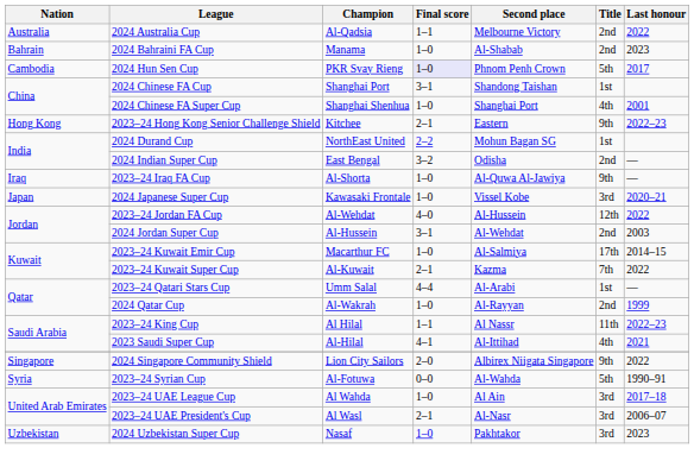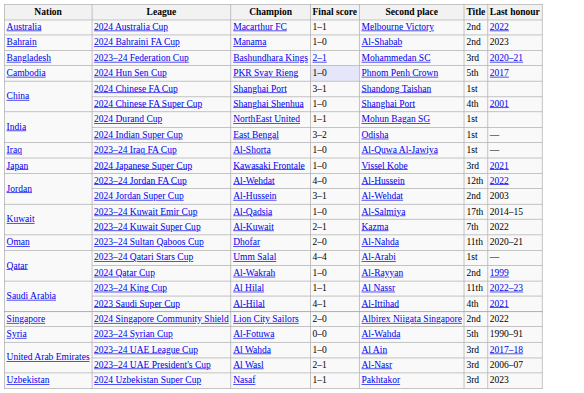 <table class=wikitable style="font-size:14px">
 <tr>
 <th>Nation</th>
 <th>League</th>
 <th>Champion</th>
 <th>Final score</th>
 <th>Second place</th>
 <th data-sort-type="number">Title</th>
 <th>Last honour</th>
 </tr>
 <tr>
 <td align=left rowspan=> <a href='#'>Australia</a></td>
 <td align=left><a href='#'>2024 Australia Cup</a></td>
-<td><a href='#'>Al-Qadsia</a></td>
+<td><a href='#'>Macarthur FC</a></td>
 <td>1–1  </td>
 <td><a href='#'>Melbourne Victory</a></td>
 <td>2nd</td>
 <td><a href='#'>2022</a></td>
 </tr>
 <tr>
 <td align=left rowspan=> <a href='#'>Bahrain</a></td>
 <td align=left><a href='#'>2024 Bahraini FA Cup</a></td>
 <td><a href='#'>Manama</a></td>
 <td>1–0</td>
 <td><a href='#'>Al-Shabab</a></td>
 <td>2nd</td>
 <td>2023</td>
+</tr>
+<tr>
+<td align=left rowspan=> <a href='#'>Bangladesh</a></td>
+<td align=left><a href='#'>2023–24 Federation Cup</a></td>
+<td><a href='#'>Bashundhara Kings</a></td>
+<td><a href='#'>2–1</a></td>
+<td><a href='#'>Mohammedan SC</a></td>
+<td>3rd</td>
+<td><a href='#'>2020–21</a></td>
 </tr>
 <tr>
 <td align=left rowspan=> <a href='#'>Cambodia</a></td>
 <td align=left><a href='#'>2024 Hun Sen Cup</a></td>
 <td><a href='#'>PKR Svay Rieng</a></td>
 <td style="background: lavender;">1–0</td>
 <td><a href='#'>Phnom Penh Crown</a></td>
 <td>5th</td>
 <td><a href='#'>2017</a></td>
 </tr>
 <tr>
 <td align=left rowspan=2> <a href='#'>China</a></td>
 <td align=left><a href='#'>2024 Chinese FA Cup</a></td>
 <td><a href='#'>Shanghai Port</a></td>
 <td>3–1</td>
 <td><a href='#'>Shandong Taishan</a></td>
 <td>1st</td>
 <td></td>
 </tr>
 <tr>
 <td align=left><a href='#'>2024 Chinese FA Super Cup</a></td>
 <td><a href='#'>Shanghai Shenhua</a></td>
 <td>1–0</td>
 <td><a href='#'>Shanghai Port</a></td>
 <td>4th</td>
 <td><a href='#'>2001</a></td>
 </tr>
 <tr>
-<td align=left rowspan=> <a href='#'>Hong Kong</a></td>
-<td align=left><a href='#'>2023–24 Hong Kong Senior Challenge Shield</a></td>
-<td><a href='#'>Kitchee</a></td>
-<td>2–1 </td>
-<td><a href='#'>Eastern</a></td>
-<td>9th</td>
-<td><a href='#'>2022–23</a></td>
-</tr>
-<tr>
 <td align=left rowspan=2> <a href='#'>India</a></td>
 <td align=left><a href='#'>2024 Durand Cup</a></td>
 <td><a href='#'>NorthEast United</a></td>
-<td><a href='#'>2–2</a> </td>
+<td>1–1 </td>
 <td><a href='#'>Mohun Bagan SG</a></td>
 <td>1st</td>
 <td></td>
 </tr>
 <tr>
 <td align=left><a href='#'>2024 Indian Super Cup</a></td>
 <td><a href='#'>East Bengal</a></td>
 <td>3–2 </td>
 <td><a href='#'>Odisha</a></td>
-<td>2nd</td>
+<td>1st</td>
 <td>—</td>
 </tr>
 <tr>
 <td align=left> <a href='#'>Iraq</a></td>
 <td align=left><a href='#'>2023–24 Iraq FA Cup</a></td>
 <td><a href='#'>Al-Shorta</a></td>
 <td>1–0</td>
 <td><a href='#'>Al-Quwa Al-Jawiya</a></td>
-<td>9th</td>
+<td>1st</td>
 <td>—</td>
 </tr>
 <tr>
 <td align=left> <a href='#'>Japan</a></td>
 <td align=left><a href='#'>2024 Japanese Super Cup</a></td>
 <td><a href='#'>Kawasaki Frontale</a></td>
 <td>1–0</td>
 <td><a href='#'>Vissel Kobe</a></td>
 <td>3rd</td>
-<td><a href='#'>2020–21</a></td>
+<td><a href='#'>2021</a></td>
 </tr>
 <tr>
 <td align=left rowspan=2> <a href='#'>Jordan</a></td>
 <td align=left><a href='#'>2023–24 Jordan FA Cup</a></td>
 <td><a href='#'>Al-Wehdat</a></td>
 <td>4–0</td>
 <td><a href='#'>Al-Hussein</a></td>
 <td>12th</td>
 <td><a href='#'>2022</a></td>
 </tr>
 <tr>
 <td align=left><a href='#'>2024 Jordan Super Cup</a></td>
 <td><a href='#'>Al-Hussein</a></td>
 <td>3–1</td>
 <td><a href='#'>Al-Wehdat</a></td>
 <td>2nd</td>
 <td>2003</td>
 </tr>
 <tr>
 <td align=left rowspan=2> <a href='#'>Kuwait</a></td>
 <td align=left><a href='#'>2023–24 Kuwait Emir Cup</a></td>
-<td><a href='#'>Macarthur FC</a></td>
+<td><a href='#'>Al-Qadsia</a></td>
 <td>1–0</td>
 <td><a href='#'>Al-Salmiya</a></td>
 <td>17th</td>
 <td>2014–15</td>
 </tr>
 <tr>
 <td align=left><a href='#'>2023–24 Kuwait Super Cup</a></td>
 <td><a href='#'>Al-Kuwait</a></td>
 <td>2–1</td>
 <td><a href='#'>Kazma</a></td>
 <td>7th</td>
 <td>2022</td>
+</tr>
+<tr>
+<td align=left> <a href='#'>Oman</a></td>
+<td align=left><a href='#'>2023–24 Sultan Qaboos Cup</a></td>
+<td><a href='#'>Dhofar</a></td>
+<td>2–0</td>
+<td><a href='#'>Al-Nahda</a></td>
+<td>11th</td>
+<td>2020–21</td>
 </tr>
 <tr>
 <td align=left rowspan=2> <a href='#'>Qatar</a></td>
 <td align=left><a href='#'>2023–24 Qatari Stars Cup</a></td>
 <td><a href='#'>Umm Salal</a></td>
 <td>4–4 </td>
 <td><a href='#'>Al-Arabi</a></td>
 <td>1st</td>
 <td>—</td>
 </tr>
 <tr>
 <td align=left><a href='#'>2024 Qatar Cup</a></td>
 <td><a href='#'>Al-Wakrah</a></td>
 <td>1–0</td>
 <td><a href='#'>Al-Rayyan</a></td>
 <td>2nd</td>
 <td><a href='#'>1999</a></td>
 </tr>
 <tr>
 <td align=left rowspan=2> <a href='#'>Saudi Arabia</a></td>
 <td align=left><a href='#'>2023–24 King Cup</a></td>
 <td><a href='#'>Al Hilal</a></td>
 <td>1–1  </td>
 <td><a href='#'>Al Nassr</a></td>
 <td>11th</td>
 <td><a href='#'>2022–23</a></td>
 </tr>
 <tr>
 <td align=left><a href='#'>2023 Saudi Super Cup</a></td>
 <td><a href='#'>Al-Hilal</a></td>
 <td>4–1</td>
 <td><a href='#'>Al-Ittihad</a></td>
 <td>4th</td>
 <td><a href='#'>2021</a></td>
 </tr>
 <tr>
 </tr>
 <tr>
 <td align=left> <a href='#'>Singapore</a></td>
 <td align=left><a href='#'>2024 Singapore Community Shield</a></td>
 <td><a href='#'>Lion City Sailors</a></td>
 <td>2–0</td>
 <td><a href='#'>Albirex Niigata Singapore</a></td>
-<td>9th</td>
+<td>2nd</td>
 <td>2022</td>
 </tr>
 <tr>
 <td> <a href='#'>Syria</a></td>
 <td align=left><a href='#'>2023–24 Syrian Cup</a></td>
 <td><a href='#'>Al-Fotuwa</a></td>
 <td>0–0  </td>
 <td><a href='#'>Al-Wahda</a></td>
 <td>5th</td>
 <td>1990–91</td>
 </tr>
 <tr>
 <td align=left rowspan=2> <a href='#'>United Arab Emirates</a></td>
 <td align=left><a href='#'>2023–24 UAE League Cup</a></td>
 <td><a href='#'>Al Wahda</a></td>
 <td>1–0</td>
 <td><a href='#'>Al Ain</a></td>
 <td>3rd</td>
 <td><a href='#'>2017–18</a></td>
 </tr>
 <tr>
 <td align=left><a href='#'>2023–24 UAE President's Cup</a></td>
 <td><a href='#'>Al Wasl</a></td>
 <td>2–1</td>
 <td><a href='#'>Al-Nasr</a></td>
 <td>3rd</td>
 <td>2006–07</td>
 </tr>
 <tr>
 <td align=left> <a href='#'>Uzbekistan</a></td>
 <td align=left><a href='#'>2024 Uzbekistan Super Cup</a></td>
 <td><a href='#'>Nasaf</a></td>
-<td><a href='#'>1–0</a></td>
+<td>1–1 </td>
 <td><a href='#'>Pakhtakor</a></td>
 <td>3rd</td>
 <td>2023</td>
 </tr>
 </table>
